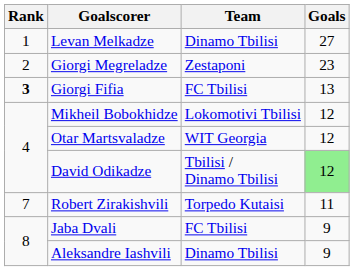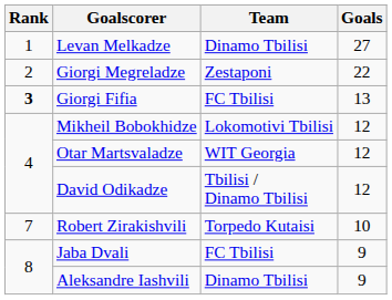 <table class="wikitable">
 <tr>
 <th>Rank</th>
 <th>Goalscorer</th>
 <th>Team</th>
 <th>Goals</th>
 </tr>
 <tr>
 <td align="center">1</td>
 <td> <a href='#'>Levan Melkadze</a></td>
 <td><a href='#'>Dinamo Tbilisi</a></td>
 <td align="center">27</td>
 </tr>
 <tr>
 <td align="center">2</td>
 <td> <a href='#'>Giorgi Megreladze</a></td>
 <td><a href='#'>Zestaponi</a></td>
-<td align="center">23</td>
+<td align="center">22</td>
 </tr>
 <tr>
 <td align="center"><strong>3</strong></td>
 <td> <a href='#'>Giorgi Fifia</a></td>
 <td><a href='#'>FC Tbilisi</a></td>
 <td align="center">13</td>
 </tr>
 <tr>
 <td rowspan=3 align="center">4</td>
 <td> <a href='#'>Mikheil Bobokhidze</a></td>
 <td><a href='#'>Lokomotivi Tbilisi</a></td>
 <td align="center">12</td>
 </tr>
 <tr>
 <td> <a href='#'>Otar Martsvaladze</a></td>
 <td><a href='#'>WIT Georgia</a></td>
 <td align="center">12</td>
 </tr>
 <tr>
 <td> <a href='#'>David Odikadze</a></td>
 <td><a href='#'>Tbilisi</a> /<br><a href='#'>Dinamo Tbilisi</a></td>
-<td align="center" style="background: lightgreen;">12</td>
+<td align="center">12</td>
 </tr>
 <tr>
 <td align="center">7</td>
 <td> <a href='#'>Robert Zirakishvili</a></td>
 <td><a href='#'>Torpedo Kutaisi</a></td>
-<td align="center">11</td>
+<td align="center">10</td>
 </tr>
 <tr>
 <td rowspan=2 align="center">8</td>
 <td> <a href='#'>Jaba Dvali</a></td>
 <td><a href='#'>FC Tbilisi</a></td>
 <td align="center">9</td>
 </tr>
 <tr>
 <td> <a href='#'>Aleksandre Iashvili</a></td>
 <td><a href='#'>Dinamo Tbilisi</a></td>
 <td align="center">9</td>
 </tr>
 </table>
